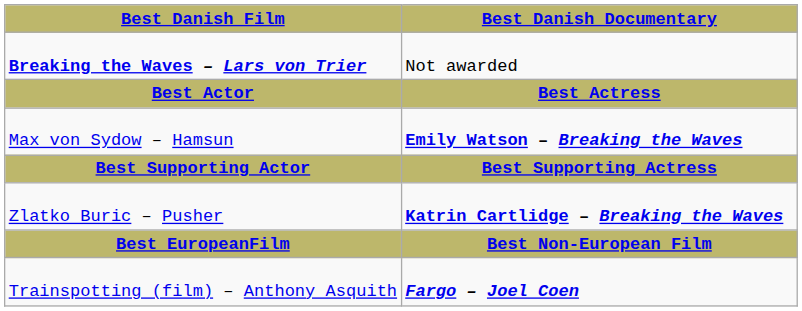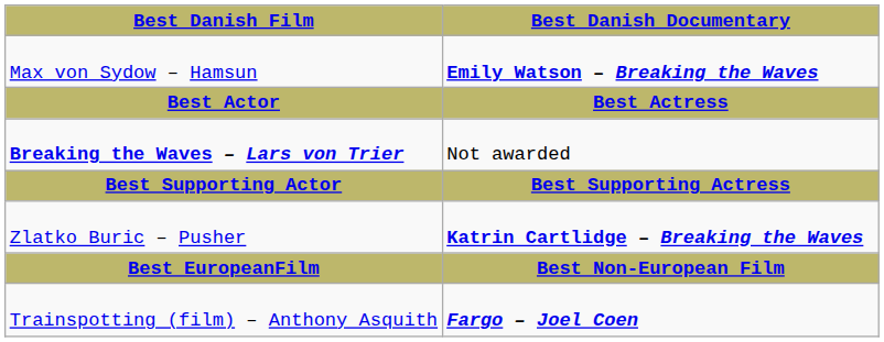 <table class="wikitable">
 <tr>
 <th style="background:#BDB76B; width: 50%"><a href='#'>Best Danish Film</a></th>
 <th style="background:#BDB76B; width: 50%"><a href='#'>Best Danish Documentary</a></th>
 </tr>
 <tr>
-<td valign="top"><br><strong><a href='#'>Breaking the Waves</a><em> – <a href='#'>Lars von Trier</a><strong><em></td>
-<td valign="top"><br></em>Not awarded<em></td>
+<td valign="top"><br></strong><a href='#'>Max von Sydow</a> – </em><a href='#'>Hamsun</a></em></strong></td>
+<td valign="top"><br><strong><a href='#'>Emily Watson</a> – <em><a href='#'>Breaking the Waves</a><strong><em></td>
 </tr>
 <tr>
 <th style="background:#BDB76B;"><a href='#'>Best Actor</a></th>
 <th style="background:#BDB76B;"><a href='#'>Best Actress</a></th>
 </tr>
 <tr>
-<td valign="top"><br></strong><a href='#'>Max von Sydow</a> – </em><a href='#'>Hamsun</a></em></strong></td>
-<td valign="top"><br><strong><a href='#'>Emily Watson</a> – <em><a href='#'>Breaking the Waves</a><strong><em></td>
+<td valign="top"><br><strong><a href='#'>Breaking the Waves</a><em> – <a href='#'>Lars von Trier</a><strong><em></td>
+<td valign="top"><br></em>Not awarded<em></td>
 </tr>
 <tr>
 <th style="background:#BDB76B;"><a href='#'>Best Supporting Actor</a></th>
 <th style="background:#BDB76B;"><a href='#'>Best Supporting Actress</a></th>
 </tr>
 <tr>
 <td valign="top"><br></strong><a href='#'>Zlatko Buric</a> – </em><a href='#'>Pusher</a></em></strong></td>
 <td valign="top"><br><strong><a href='#'>Katrin Cartlidge</a> – <em><a href='#'>Breaking the Waves</a><strong><em></td>
 </tr>
 <tr>
 <th style="background:#BDB76B;"><a href='#'>Best EuropeanFilm</a></th>
 <th style="background:#BDB76B;"><a href='#'>Best Non-European Film</a></th>
 </tr>
 <tr>
 <td valign="top"><br></em></strong><a href='#'>Trainspotting (film)</a></em> – <a href='#'>Anthony Asquith</a></strong></td>
 <td valign="top"><br><strong><em><a href='#'>Fargo</a><em> – <a href='#'>Joel Coen</a><strong></td>
 </tr>
 </table>
